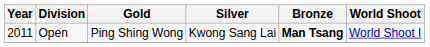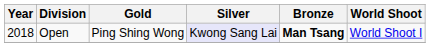 <table class="wikitable sortable" style="text-align: left;">
 <tr>
 <th>Year</th>
 <th>Division</th>
 <th> Gold</th>
 <th> Silver</th>
 <th> Bronze</th>
 <th>World Shoot</th>
 </tr>
 <tr>
-<td>2011</td>
+<td>2018</td>
 <td>Open</td>
 <td> Ping Shing Wong</td>
-<td> Kwong Sang Lai</td>
+<td style="background: lavender;"> Kwong Sang Lai</td>
 <td><strong> Man Tsang</strong></td>
 <td><a href='#'>World Shoot I</a></td>
 </tr>
 <tr>
 </tr>
 </table>
